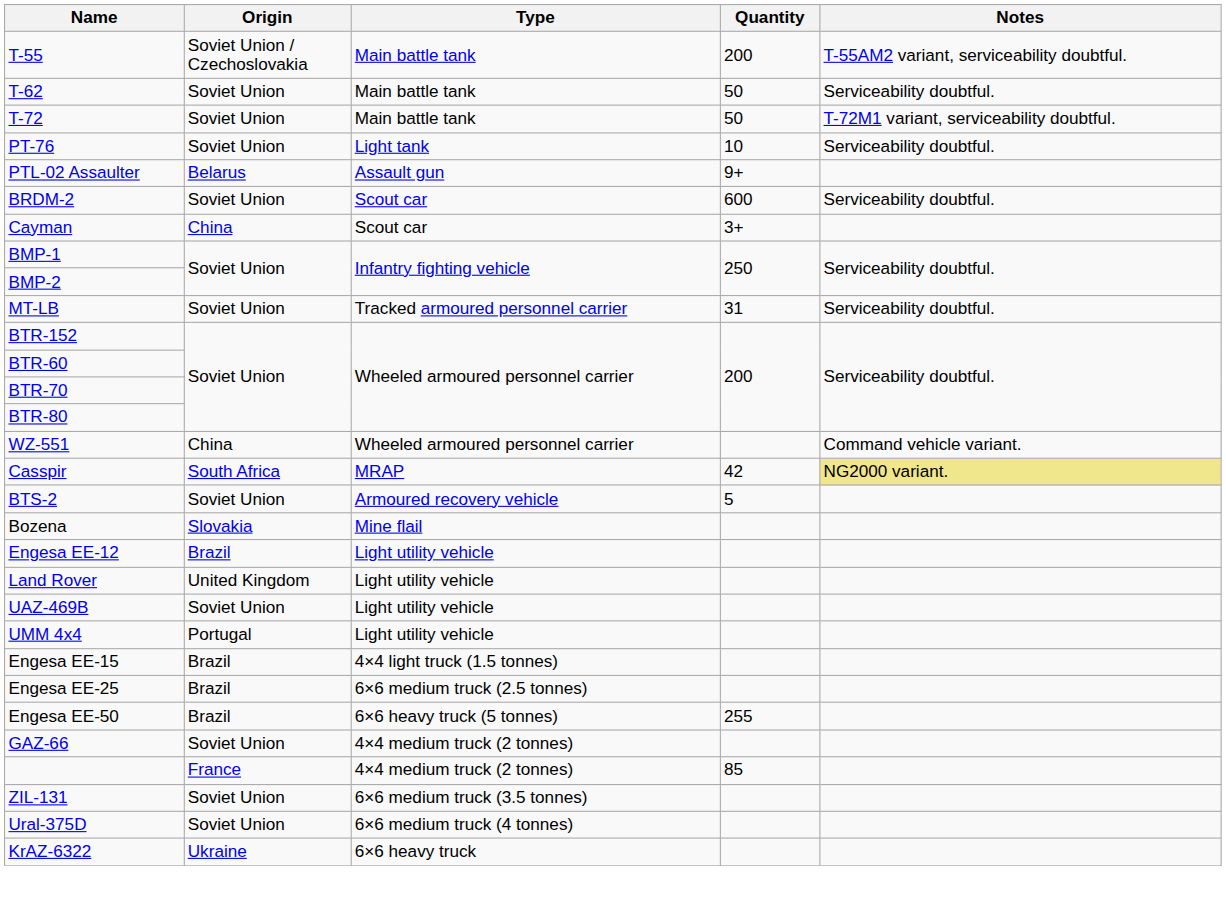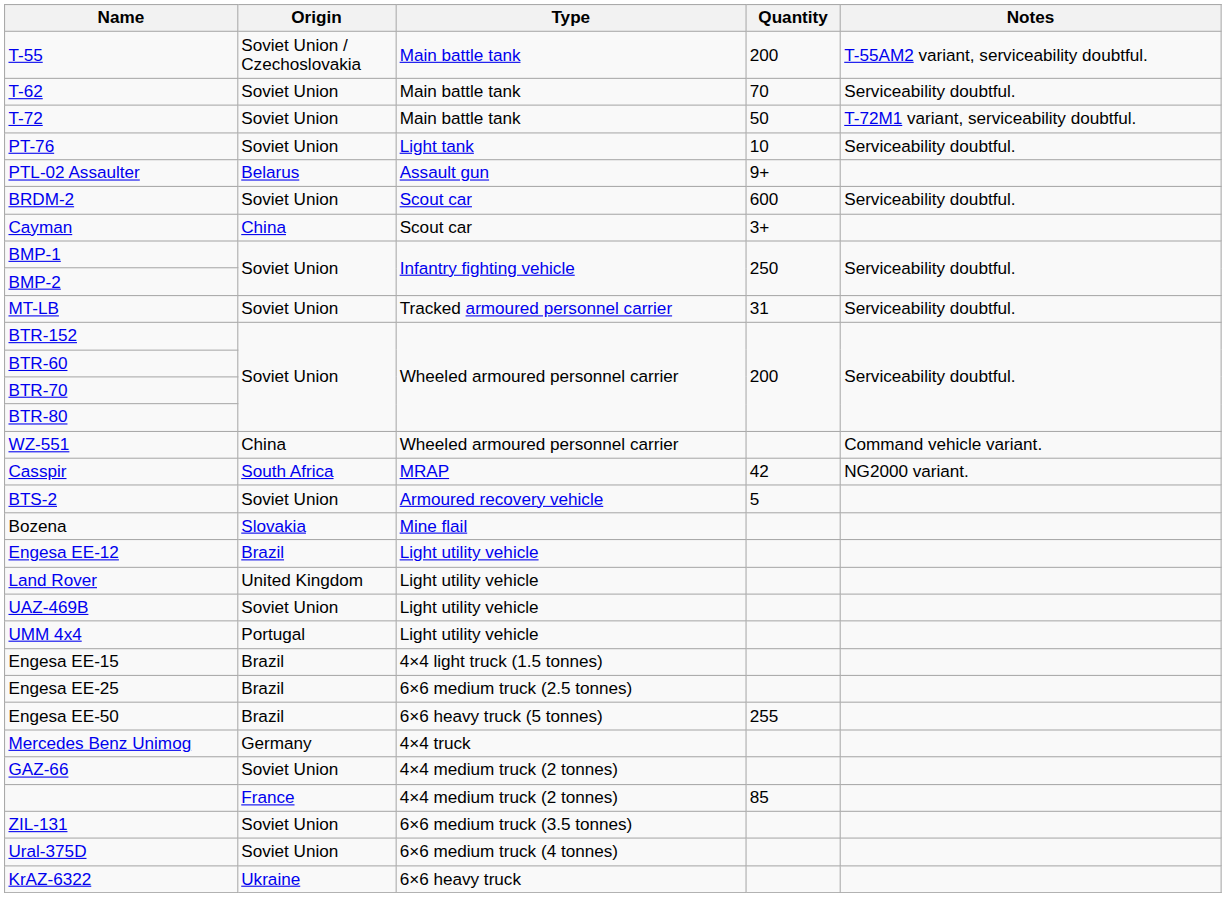 <table class="wikitable sortable" style="width:90%;">
 <tr>
 <th>Name</th>
 <th>Origin</th>
 <th>Type</th>
 <th>Quantity</th>
 <th>Notes</th>
 </tr>
 <tr>
 <td><a href='#'>T-55</a></td>
 <td>Soviet Union /<br>Czechoslovakia</td>
 <td><a href='#'>Main battle tank</a></td>
 <td>200</td>
 <td><a href='#'>T-55AM2</a> variant, serviceability doubtful.</td>
 </tr>
 <tr>
 <td><a href='#'>T-62</a></td>
 <td>Soviet Union</td>
 <td>Main battle tank</td>
-<td>50</td>
+<td>70</td>
 <td>Serviceability doubtful.</td>
 </tr>
 <tr>
 <td><a href='#'>T-72</a></td>
 <td>Soviet Union</td>
 <td>Main battle tank</td>
 <td>50</td>
 <td><a href='#'>T-72M1</a> variant, serviceability doubtful.</td>
 </tr>
 <tr>
 <td><a href='#'>PT-76</a></td>
 <td>Soviet Union</td>
 <td><a href='#'>Light tank</a></td>
 <td>10</td>
 <td>Serviceability doubtful.</td>
 </tr>
 <tr>
 <td><a href='#'>PTL-02 Assaulter</a></td>
 <td><a href='#'>Belarus</a></td>
 <td><a href='#'>Assault gun</a></td>
 <td>9+</td>
 <td></td>
 </tr>
 <tr>
 <td><a href='#'>BRDM-2</a></td>
 <td>Soviet Union</td>
 <td><a href='#'>Scout car</a></td>
 <td>600</td>
 <td>Serviceability doubtful.</td>
 </tr>
 <tr>
 <td><a href='#'>Cayman</a></td>
 <td><a href='#'>China</a></td>
 <td>Scout car</td>
 <td>3+</td>
 <td></td>
 </tr>
 <tr>
 <td><a href='#'>BMP-1</a></td>
 <td rowspan="2">Soviet Union</td>
 <td rowspan="2"><a href='#'>Infantry fighting vehicle</a></td>
 <td rowspan="2">250</td>
 <td rowspan="2">Serviceability doubtful.</td>
 </tr>
 <tr>
 <td><a href='#'>BMP-2</a></td>
 </tr>
 <tr>
 <td><a href='#'>MT-LB</a></td>
 <td>Soviet Union</td>
 <td>Tracked <a href='#'>armoured personnel carrier</a></td>
 <td>31</td>
 <td>Serviceability doubtful.</td>
 </tr>
 <tr>
 <td><a href='#'>BTR-152</a></td>
 <td rowspan="4">Soviet Union</td>
 <td rowspan="4">Wheeled armoured personnel carrier</td>
 <td rowspan="4">200</td>
 <td rowspan="4">Serviceability doubtful.</td>
 </tr>
 <tr>
 <td><a href='#'>BTR-60</a></td>
 </tr>
 <tr>
 <td><a href='#'>BTR-70</a></td>
 </tr>
 <tr>
 <td><a href='#'>BTR-80</a></td>
 </tr>
 <tr>
 <td><a href='#'>WZ-551</a></td>
 <td>China</td>
 <td>Wheeled armoured personnel carrier</td>
 <td></td>
 <td>Command vehicle variant.</td>
 </tr>
 <tr>
 <td><a href='#'>Casspir</a></td>
 <td><a href='#'>South Africa</a></td>
 <td><a href='#'>MRAP</a></td>
 <td>42</td>
-<td style="background: khaki;">NG2000 variant.</td>
+<td>NG2000 variant.</td>
 </tr>
 <tr>
 <td><a href='#'>BTS-2</a></td>
 <td>Soviet Union</td>
 <td><a href='#'>Armoured recovery vehicle</a></td>
 <td>5</td>
 <td></td>
 </tr>
 <tr>
 <td>Bozena</td>
 <td><a href='#'>Slovakia</a></td>
 <td><a href='#'>Mine flail</a></td>
 <td></td>
 <td></td>
 </tr>
 <tr>
 <td><a href='#'>Engesa EE-12</a></td>
 <td><a href='#'>Brazil</a></td>
 <td><a href='#'>Light utility vehicle</a></td>
 <td></td>
 <td></td>
 </tr>
 <tr>
 <td><a href='#'>Land Rover</a></td>
 <td>United Kingdom</td>
 <td>Light utility vehicle</td>
 <td></td>
 <td></td>
 </tr>
 <tr>
 <td><a href='#'>UAZ-469B</a></td>
 <td>Soviet Union</td>
 <td>Light utility vehicle</td>
 <td></td>
 <td></td>
 </tr>
 <tr>
 <td><a href='#'>UMM 4x4</a></td>
 <td>Portugal</td>
 <td>Light utility vehicle</td>
 <td></td>
 <td></td>
 </tr>
 <tr>
 <td>Engesa EE-15</td>
 <td>Brazil</td>
 <td>4×4 light truck (1.5 tonnes)</td>
 <td></td>
 <td></td>
 </tr>
 <tr>
 <td>Engesa EE-25</td>
 <td>Brazil</td>
 <td>6×6 medium truck (2.5 tonnes)</td>
 <td></td>
 <td></td>
 </tr>
 <tr>
 <td>Engesa EE-50</td>
 <td>Brazil</td>
 <td>6×6 heavy truck (5 tonnes)</td>
 <td>255</td>
 <td></td>
 </tr>
 <tr>
+<td><a href='#'>Mercedes Benz Unimog</a></td>
+<td>Germany</td>
+<td>4×4 truck</td>
+<td></td>
+<td></td>
+</tr>
+<tr>
 <td><a href='#'>GAZ-66</a></td>
 <td>Soviet Union</td>
 <td>4×4 medium truck (2 tonnes)</td>
 <td></td>
 <td></td>
 </tr>
 <tr>
 <td></td>
 <td><a href='#'>France</a></td>
 <td>4×4 medium truck (2 tonnes)</td>
 <td>85</td>
 <td></td>
 </tr>
 <tr>
 <td><a href='#'>ZIL-131</a></td>
 <td>Soviet Union</td>
 <td>6×6 medium truck (3.5 tonnes)</td>
 <td></td>
 <td></td>
 </tr>
 <tr>
 <td><a href='#'>Ural-375D</a></td>
 <td>Soviet Union</td>
 <td>6×6 medium truck (4 tonnes)</td>
 <td></td>
 <td></td>
 </tr>
 <tr>
 <td><a href='#'>KrAZ-6322</a></td>
 <td><a href='#'>Ukraine</a></td>
 <td>6×6 heavy truck</td>
 <td></td>
 <td></td>
 </tr>
 </table>
